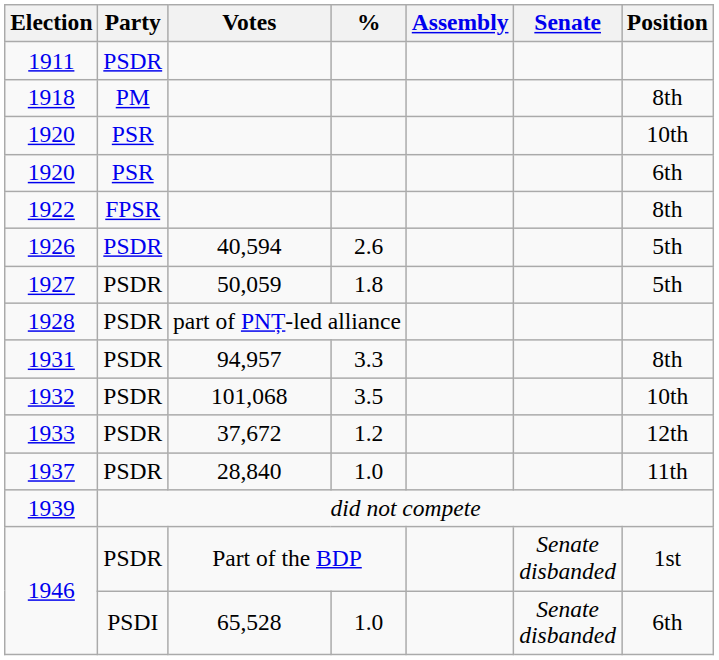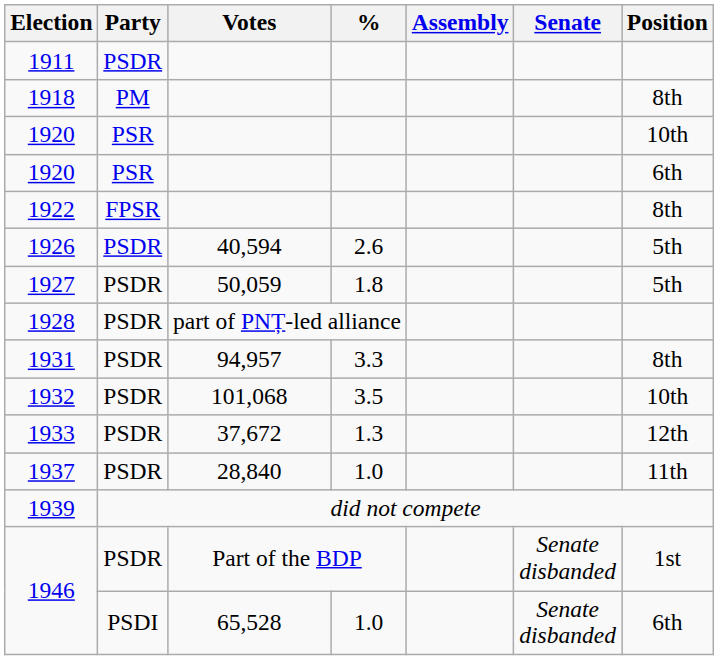 <table class=wikitable style=text-align:center>
 <tr>
 <th>Election</th>
 <th>Party</th>
 <th>Votes</th>
 <th>%</th>
 <th><a href='#'>Assembly</a></th>
 <th><a href='#'>Senate</a></th>
 <th>Position</th>
 </tr>
 <tr>
 <td><a href='#'>1911</a></td>
 <td><a href='#'>PSDR</a></td>
 <td></td>
 <td></td>
 <td></td>
 <td></td>
 <td></td>
 </tr>
 <tr>
 <td><a href='#'>1918</a></td>
 <td><a href='#'>PM</a></td>
 <td></td>
 <td></td>
 <td></td>
 <td></td>
 <td>8th</td>
 </tr>
 <tr>
 <td><a href='#'>1920</a></td>
 <td><a href='#'>PSR</a></td>
 <td></td>
 <td></td>
 <td></td>
 <td></td>
 <td>10th</td>
 </tr>
 <tr>
 <td><a href='#'>1920</a></td>
 <td><a href='#'>PSR</a></td>
 <td></td>
 <td></td>
 <td></td>
 <td></td>
 <td>6th</td>
 </tr>
 <tr>
 <td><a href='#'>1922</a></td>
 <td><a href='#'>FPSR</a></td>
 <td></td>
 <td></td>
 <td></td>
 <td></td>
 <td>8th</td>
 </tr>
 <tr>
 <td><a href='#'>1926</a></td>
 <td><a href='#'>PSDR</a></td>
 <td>40,594</td>
 <td>2.6</td>
 <td></td>
 <td></td>
 <td>5th</td>
 </tr>
 <tr>
 <td><a href='#'>1927</a></td>
 <td>PSDR</td>
 <td>50,059</td>
 <td>1.8</td>
 <td></td>
 <td></td>
 <td>5th</td>
 </tr>
 <tr>
 <td><a href='#'>1928</a></td>
 <td>PSDR</td>
 <td colspan=2>part of <a href='#'>PNȚ</a>-led alliance</td>
 <td></td>
 <td></td>
 <td></td>
 </tr>
 <tr>
 <td><a href='#'>1931</a></td>
 <td>PSDR</td>
 <td>94,957</td>
 <td>3.3</td>
 <td></td>
 <td></td>
 <td>8th</td>
 </tr>
 <tr>
 <td><a href='#'>1932</a></td>
 <td>PSDR</td>
 <td>101,068</td>
 <td>3.5</td>
 <td></td>
 <td></td>
 <td>10th</td>
 </tr>
 <tr>
 <td><a href='#'>1933</a></td>
 <td>PSDR</td>
 <td>37,672</td>
-<td>1.2</td>
+<td>1.3</td>
 <td></td>
 <td></td>
 <td>12th</td>
 </tr>
 <tr>
 <td><a href='#'>1937</a></td>
 <td>PSDR</td>
 <td>28,840</td>
 <td>1.0</td>
 <td></td>
 <td></td>
 <td>11th</td>
 </tr>
 <tr>
 <td><a href='#'>1939</a></td>
 <td colspan=6><em>did not compete</em></td>
 </tr>
 <tr>
 <td rowspan=2><a href='#'>1946</a></td>
 <td>PSDR</td>
 <td colspan=2>Part of the <a href='#'>BDP</a></td>
 <td></td>
 <td><em>Senate<br>disbanded</em></td>
 <td>1st</td>
 </tr>
 <tr>
 <td>PSDI</td>
 <td>65,528</td>
 <td>1.0</td>
 <td></td>
 <td><em>Senate<br>disbanded</em></td>
 <td>6th</td>
 </tr>
 </table>
